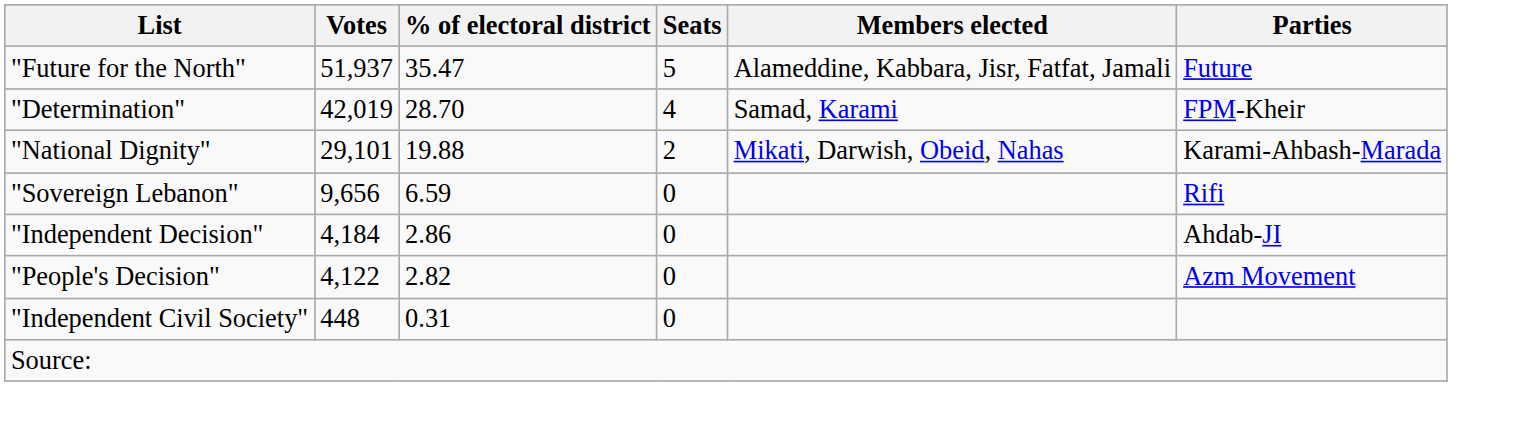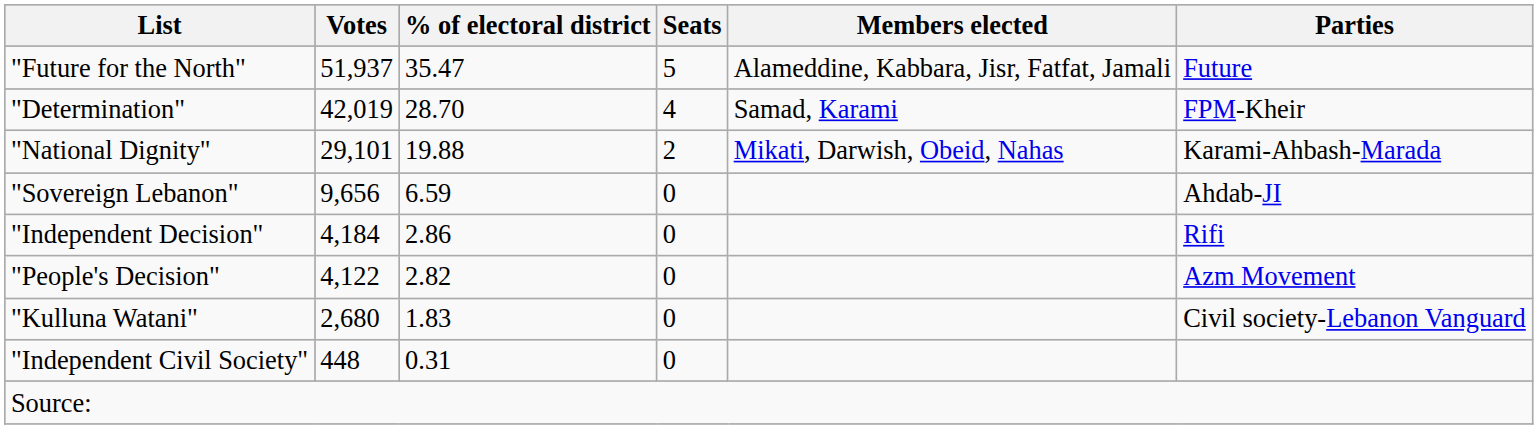 <table class="wikitable sortable" style=text-align:left>
 <tr>
 <th>List</th>
 <th>Votes</th>
 <th>% of electoral district</th>
 <th>Seats</th>
 <th>Members elected</th>
 <th>Parties</th>
 </tr>
 <tr>
 <td>"Future for the North"</td>
 <td>51,937</td>
 <td>35.47</td>
 <td>5</td>
 <td>Alameddine, Kabbara, Jisr, Fatfat, Jamali</td>
 <td><a href='#'>Future</a></td>
 </tr>
 <tr>
 <td>"Determination"</td>
 <td>42,019</td>
 <td>28.70</td>
 <td>4</td>
 <td>Samad, <a href='#'>Karami</a></td>
 <td><a href='#'>FPM</a>-Kheir</td>
 </tr>
 <tr>
 <td>"National Dignity"</td>
 <td>29,101</td>
 <td>19.88</td>
 <td>2</td>
 <td><a href='#'>Mikati</a>, Darwish, <a href='#'>Obeid</a>, <a href='#'>Nahas</a></td>
 <td>Karami-Ahbash-<a href='#'>Marada</a></td>
 </tr>
 <tr>
 <td>"Sovereign Lebanon"</td>
 <td>9,656</td>
 <td>6.59</td>
 <td>0</td>
 <td></td>
-<td><a href='#'>Rifi</a></td>
+<td>Ahdab-<a href='#'>JI</a></td>
 </tr>
 <tr>
 <td>"Independent Decision"</td>
 <td>4,184</td>
 <td>2.86</td>
 <td>0</td>
 <td></td>
-<td>Ahdab-<a href='#'>JI</a></td>
+<td><a href='#'>Rifi</a></td>
 </tr>
 <tr>
 <td>"People's Decision"</td>
 <td>4,122</td>
 <td>2.82</td>
 <td>0</td>
 <td></td>
 <td><a href='#'>Azm Movement</a></td>
+</tr>
+<tr>
+<td>"Kulluna Watani"</td>
+<td>2,680</td>
+<td>1.83</td>
+<td>0</td>
+<td></td>
+<td>Civil society-<a href='#'>Lebanon Vanguard</a></td>
 </tr>
 <tr>
 <td>"Independent Civil Society"</td>
 <td>448</td>
 <td>0.31</td>
 <td>0</td>
 <td></td>
 <td></td>
 </tr>
 <tr>
 <td colspan=6 align=left>Source:</td>
 </tr>
 </table>
